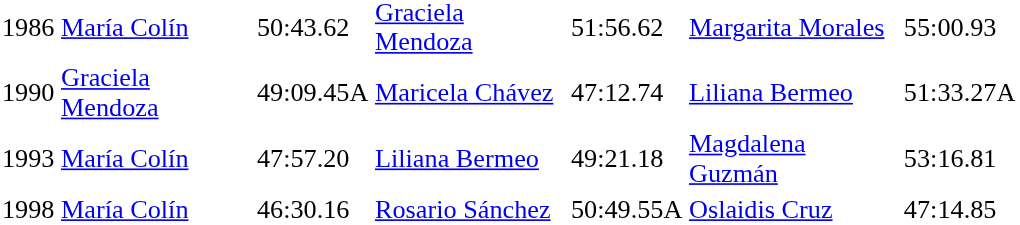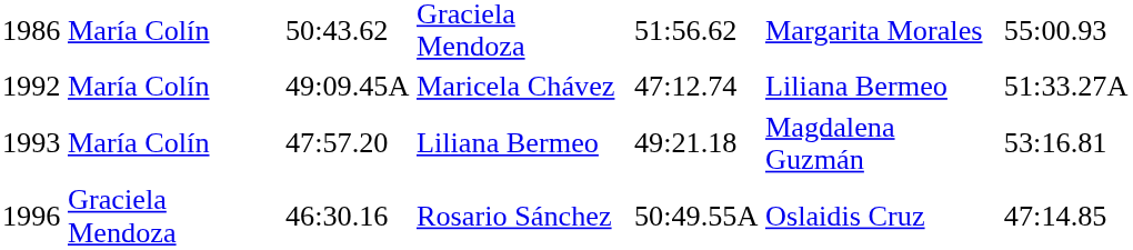 <table>
 <tr>
 <td>1986</td>
 <td><a href='#'>María Colín</a><br> </td>
 <td>50:43.62</td>
 <td><a href='#'>Graciela Mendoza</a><br> </td>
 <td>51:56.62</td>
 <td><a href='#'>Margarita Morales</a><br> </td>
 <td>55:00.93</td>
 </tr>
 <tr>
-<td>1990</td>
-<td><a href='#'>Graciela Mendoza</a><br> </td>
+<td>1992</td>
+<td><a href='#'>María Colín</a><br> </td>
 <td>49:09.45A</td>
 <td><a href='#'>Maricela Chávez</a><br> </td>
 <td>47:12.74</td>
 <td><a href='#'>Liliana Bermeo</a><br> </td>
 <td>51:33.27A</td>
 </tr>
 <tr>
 <td>1993</td>
 <td><a href='#'>María Colín</a><br> </td>
 <td>47:57.20</td>
 <td><a href='#'>Liliana Bermeo</a><br> </td>
 <td>49:21.18</td>
 <td><a href='#'>Magdalena Guzmán</a><br> </td>
 <td>53:16.81</td>
 </tr>
 <tr>
-<td>1998</td>
-<td><a href='#'>María Colín</a><br> </td>
+<td>1996</td>
+<td><a href='#'>Graciela Mendoza</a><br> </td>
 <td>46:30.16</td>
 <td><a href='#'>Rosario Sánchez</a><br> </td>
 <td>50:49.55A</td>
 <td><a href='#'>Oslaidis Cruz</a><br> </td>
 <td>47:14.85</td>
 </tr>
 </table>
